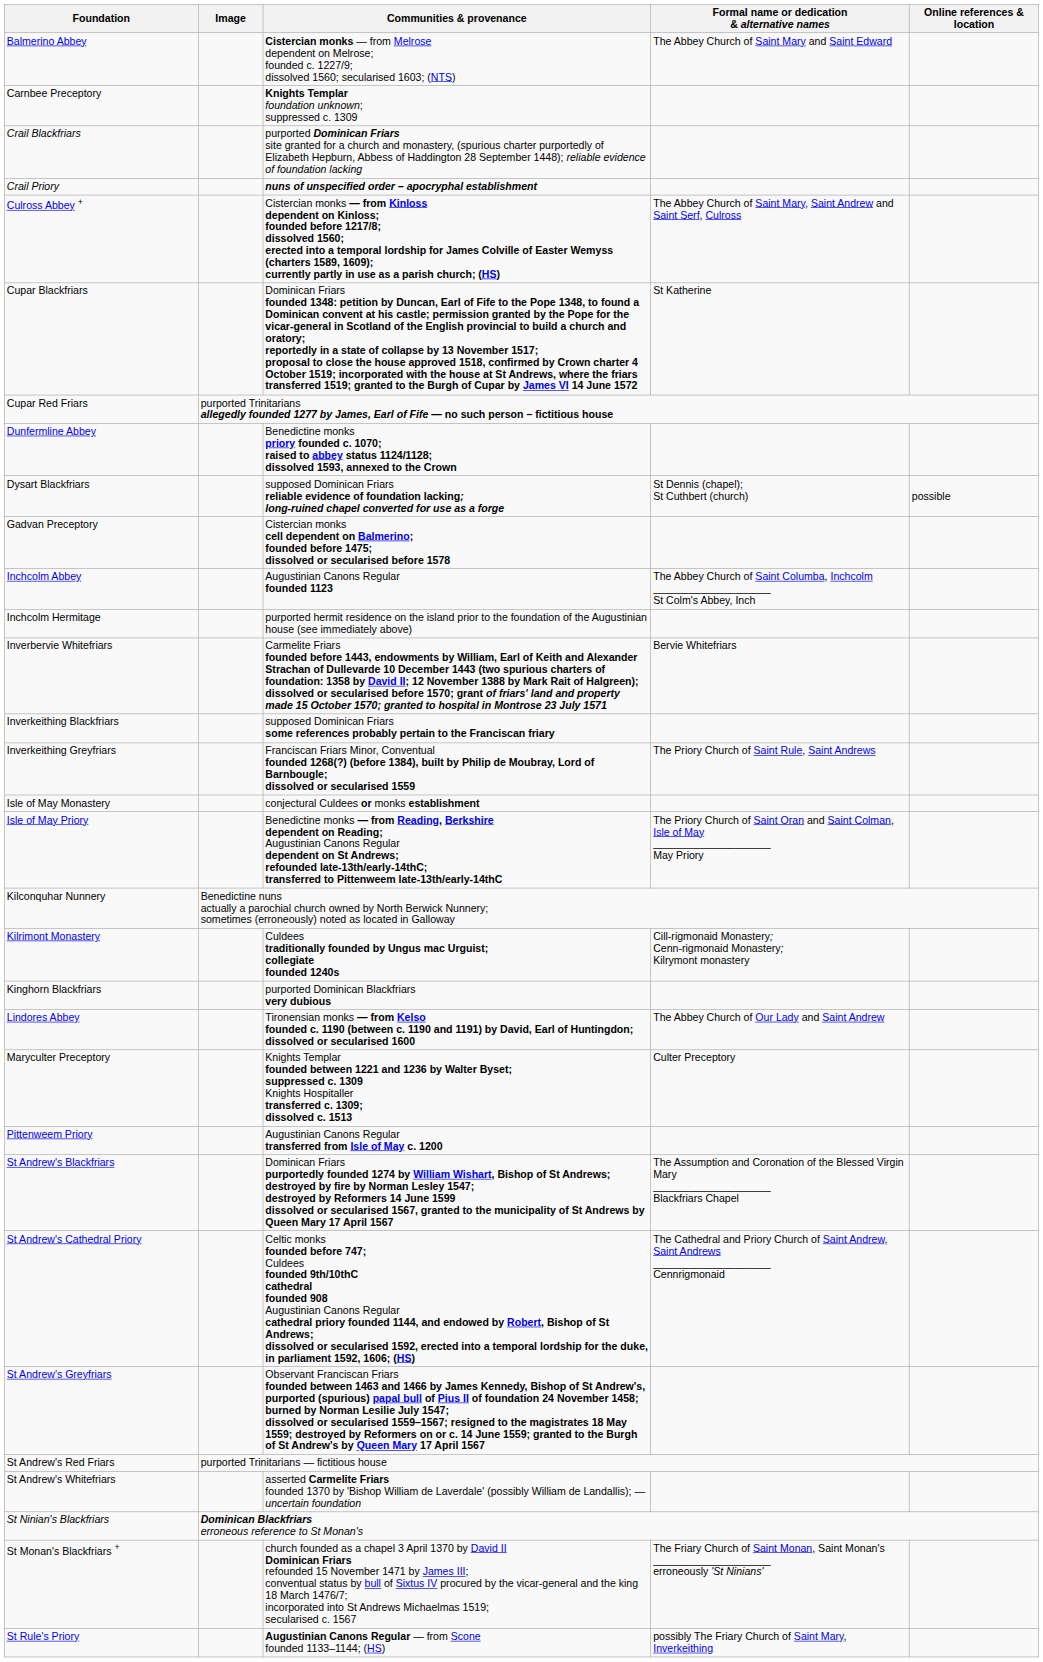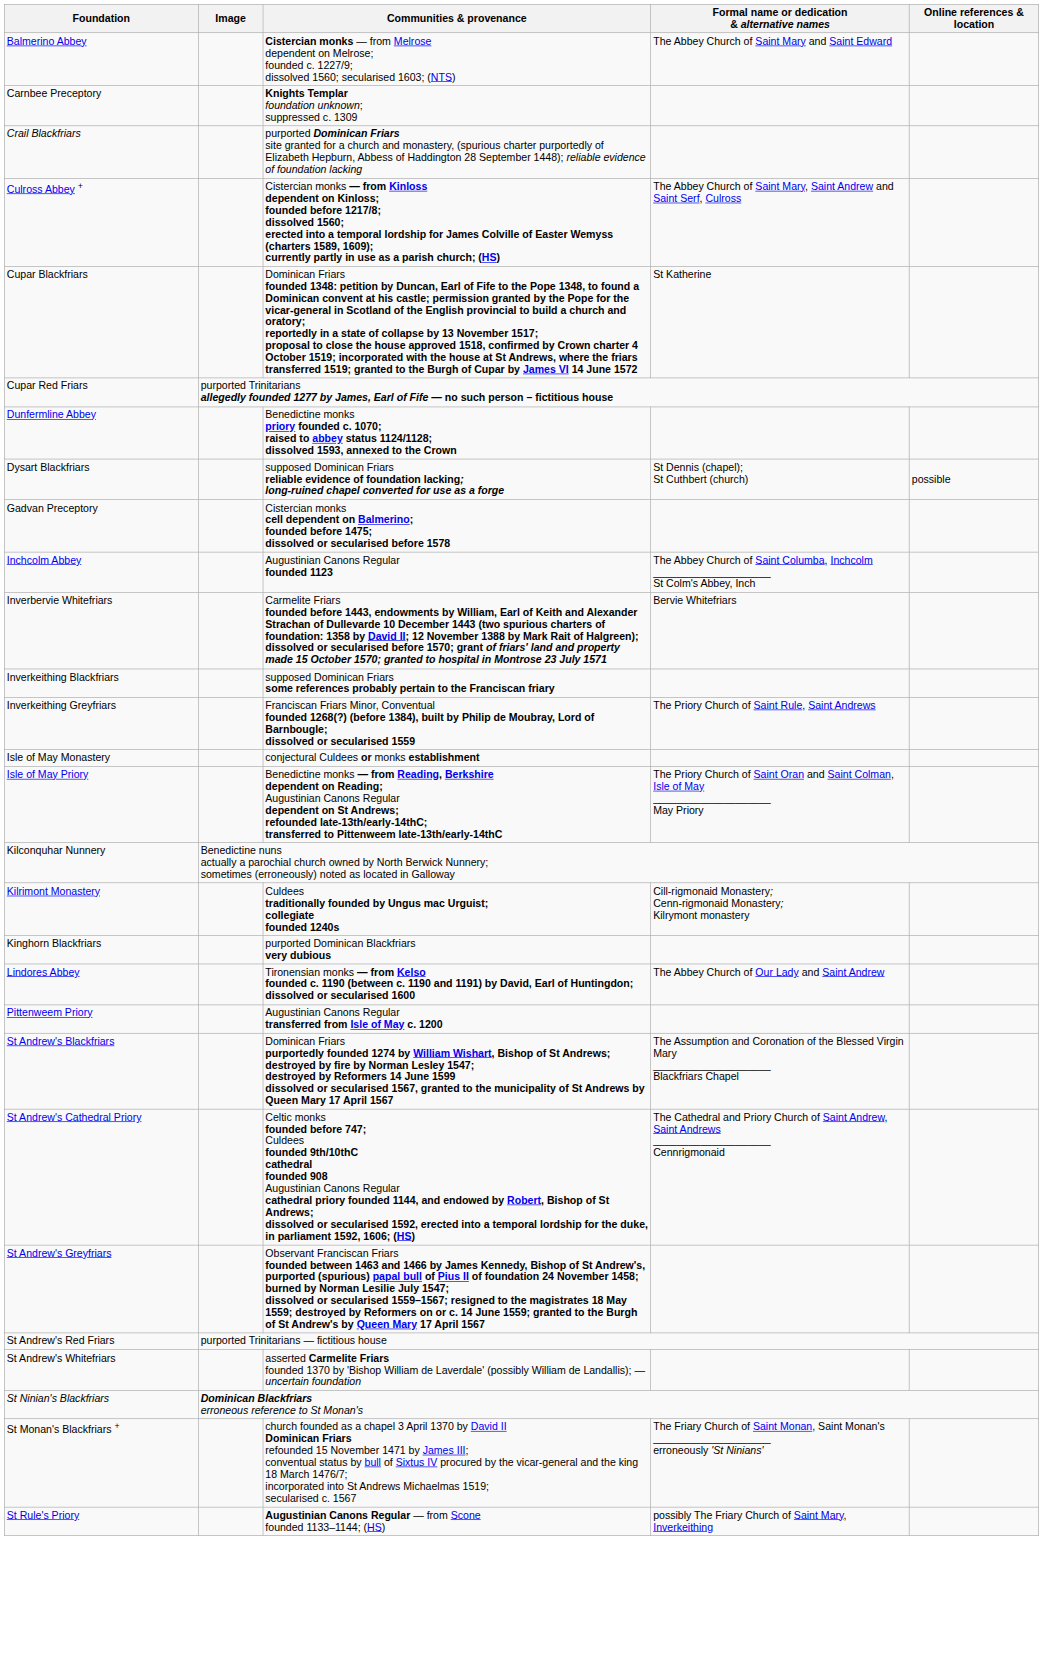 <table width=99% class="wikitable">
 <tr>
 <th width = 15%>Foundation</th>
 <th width = 5%>Image</th>
 <th width = 30%>Communities & provenance</th>
 <th width = 20%>Formal name or dedication <br>& <em>alternative names</em></th>
 <th width = 10%>Online references & location</th>
 </tr>
 <tr valign=top>
 <td><a href='#'>Balmerino Abbey</a></td>
 <td></td>
 <td><strong>Cistercian monks</strong> — from <a href='#'>Melrose</a><br>dependent on Melrose;<br>founded c. 1227/9;<br>dissolved 1560; secularised 1603; (<a href='#'>NTS</a>)</td>
 <td>The Abbey Church of <a href='#'>Saint Mary</a> and <a href='#'>Saint Edward</a></td>
 <td><br></td>
 </tr>
 <tr valign=top>
 <td>Carnbee Preceptory</td>
 <td></td>
 <td><strong>Knights Templar</strong><br><em>foundation unknown</em>;<br>suppressed c. 1309</td>
 <td></td>
 <td></td>
 </tr>
 <tr valign=top>
 <td><em>Crail Blackfriars</em></td>
 <td></td>
 <td>purported <strong><em>Dominican Friars</em></strong><br>site granted for a church and monastery, (spurious charter purportedly of Elizabeth Hepburn, Abbess of Haddington 28 September 1448); <em>reliable evidence of foundation lacking</em></td>
-<td></td>
-<td></td>
-</tr>
-<tr valign=top>
-<td><em>Crail Priory</em></td>
-<td></td>
-<td><strong><em>nuns<strong> of unspecified order – apocryphal establishment<em></td>
 <td></td>
 <td></td>
 </tr>
 <tr valign=top>
 <td><a href='#'>Culross Abbey</a> <sup>+</sup></td>
 <td></td>
 <td></strong>Cistercian monks<strong> — from <a href='#'>Kinloss</a><br>dependent on Kinloss;<br>founded before 1217/8;<br>dissolved 1560;<br>erected into a temporal lordship for James Colville of Easter Wemyss (charters 1589, 1609);<br>currently partly in use as a parish church; (<a href='#'>HS</a>)</td>
 <td>The Abbey Church of <a href='#'>Saint Mary</a>, <a href='#'>Saint Andrew</a> and <a href='#'>Saint Serf</a>, <a href='#'>Culross</a></td>
 <td><br></td>
 </tr>
 <tr valign=top>
 <td>Cupar Blackfriars</td>
 <td></td>
 <td></strong>Dominican Friars<strong><br>founded 1348: petition by Duncan, Earl of Fife to the Pope 1348, to found a Dominican convent at his castle; permission granted by the Pope for the vicar-general in Scotland of the English provincial to build a church and oratory;<br>reportedly in a state of collapse by 13 November 1517;<br>proposal to close the house approved 1518, confirmed by Crown charter 4 October 1519; incorporated with the house at St Andrews, where the friars transferred 1519; granted to the Burgh of Cupar by <a href='#'>James VI</a> 14 June 1572</td>
 <td>St Katherine</td>
 <td><br></td>
 </tr>
 <tr valign=top>
 <td></em>Cupar Red Friars<em></td>
 <td colspan=4>purported </em></strong>Trinitarians<strong><em><br>allegedly founded 1277 by James, Earl of Fife — </em>no such person – fictitious house<em></td>
 </tr>
 <tr valign=top>
 <td><a href='#'>Dunfermline Abbey</a></td>
 <td></td>
 <td></strong>Benedictine monks<strong><br><a href='#'>priory</a> founded c. 1070;<br>raised to <a href='#'>abbey</a> status 1124/1128;<br>dissolved 1593, annexed to the Crown</td>
 <td></td>
 <td><br></td>
 </tr>
 <tr valign=top>
 <td></em>Dysart Blackfriars<em></td>
 <td></td>
 <td>supposed </strong>Dominican Friars<strong><br></em>reliable evidence of foundation lacking<em>;<br>long-ruined chapel converted for use as a forge</td>
 <td>St Dennis (chapel);<br>St Cuthbert (church)</td>
 <td><br> </em>possible<em></td>
 </tr>
 <tr valign=top>
 <td>Gadvan Preceptory<br></td>
 <td></td>
 <td></strong>Cistercian monks<strong><br>cell dependent on <a href='#'>Balmerino</a>;<br>founded before 1475;<br>dissolved or secularised before 1578</td>
 <td></td>
 <td><br></td>
 </tr>
 <tr valign=top>
 <td><a href='#'>Inchcolm Abbey</a></td>
 <td></td>
 <td></strong>Augustinian Canons Regular<strong><br>founded 1123</td>
 <td>The Abbey Church of <a href='#'>Saint Columba</a>, <a href='#'>Inchcolm</a><br>____________________<br></em>St Colm's Abbey, Inch<em></td>
 <td><br></td>
-</tr>
-<tr valign=top>
-<td>Inchcolm Hermitage</td>
-<td></td>
-<td>purported hermit residence on the island prior to the foundation of the Augustinian house </em>(see immediately above)<em></td>
-<td></td>
-<td></td>
 </tr>
 <tr valign=top>
 <td>Inverbervie Whitefriars</td>
 <td></td>
 <td></strong>Carmelite Friars<strong><br>founded before 1443, endowments by William, Earl of Keith and Alexander Strachan of Dullevarde 10 December 1443 (two spurious charters of foundation: 1358 by <a href='#'>David II</a>; 12 November 1388 by Mark Rait of Halgreen);<br>dissolved or secularised before 1570; </em>grant<em> of friars' land and property made 15 October 1570; granted to hospital in Montrose 23 July 1571</td>
 <td></em>Bervie Whitefriars<em></td>
 <td></td>
 </tr>
 <tr valign=top>
 <td>Inverkeithing Blackfriars</td>
 <td></td>
 <td>supposed </strong>Dominican Friars<strong><br>some references probably pertain to the Franciscan friary</td>
 <td></td>
 <td><br></td>
 </tr>
 <tr valign=top>
 <td>Inverkeithing Greyfriars</td>
 <td></td>
 <td></strong>Franciscan Friars Minor, Conventual<strong><br>founded 1268(?) (before 1384), built by Philip de Moubray, Lord of Barnbougle;<br>dissolved or secularised 1559</td>
 <td>The Priory Church of <a href='#'>Saint Rule</a>, <a href='#'>Saint Andrews</a></td>
 <td><br></td>
 </tr>
 <tr valign=top>
 <td></em>Isle of May Monastery<em></td>
 <td></td>
 <td>conjectural </strong>Culdees<strong> or </strong>monks<strong> establishment</td>
 <td></td>
 <td></td>
 </tr>
 <tr valign=top>
 <td><a href='#'>Isle of May Priory</a></td>
 <td></td>
 <td></strong>Benedictine monks<strong> — from <a href='#'>Reading</a>, <a href='#'>Berkshire</a><br>dependent on Reading;<br></strong>Augustinian Canons Regular<strong><br>dependent on St Andrews;<br>refounded late-13th/early-14thC;<br>transferred to Pittenweem late-13th/early-14thC</td>
 <td>The Priory Church of <a href='#'>Saint Oran</a> and <a href='#'>Saint Colman</a>, <a href='#'>Isle of May</a><br>____________________<br></em>May Priory<em></td>
 <td><br></td>
 </tr>
 <tr valign=top>
 <td></em>Kilconquhar Nunnery<em></td>
 <td colspan=4>Benedictine nuns<br>actually a parochial church owned by North Berwick Nunnery;<br></em>sometimes (erroneously) noted as located in Galloway<em></td>
 </tr>
 <tr valign=top>
 <td><a href='#'>Kilrimont Monastery</a></td>
 <td></td>
 <td></strong>Culdees<strong><br>traditionally founded by Ungus mac Urguist;<br>collegiate<br>founded 1240s</td>
 <td></em>Cill-rigmonaid Monastery<em>;<br></em>Cenn-rigmonaid Monastery<em>;<br></em>Kilrymont monastery<em></td>
 <td><br></td>
 </tr>
 <tr valign=top>
 <td>Kinghorn Blackfriars</td>
 <td></td>
 <td>purported </strong>Dominican Blackfriars<strong><br></em>very dubious<em></td>
 <td></td>
 <td><br></td>
 </tr>
 <tr valign=top>
 <td><a href='#'>Lindores Abbey</a></td>
 <td></td>
 <td></strong>Tironensian monks<strong> — from <a href='#'>Kelso</a><br>founded c. 1190 (between c. 1190 and 1191) by David, Earl of Huntingdon;<br>dissolved or secularised 1600</td>
 <td>The Abbey Church of <a href='#'>Our Lady</a> and <a href='#'>Saint Andrew</a></td>
 <td><br></td>
 </tr>
 <tr valign=top>
-<td>Maryculter Preceptory</td>
-<td></td>
-<td></strong>Knights Templar<strong><br>founded between 1221 and 1236 by Walter Byset;<br>suppressed c. 1309<br></strong>Knights Hospitaller<strong><br>transferred c. 1309;<br>dissolved c. 1513</td>
-<td></em>Culter Preceptory<em></td>
-<td></td>
-</tr>
-<tr valign=top>
 <td><a href='#'>Pittenweem Priory</a></td>
 <td></td>
 <td></strong>Augustinian Canons Regular<strong><br>transferred from <a href='#'>Isle of May</a> c. 1200</td>
 <td></td>
 <td><br></td>
 </tr>
 <tr valign=top>
 <td><a href='#'>St Andrew's Blackfriars</a></td>
 <td></td>
 <td></strong>Dominican Friars<strong><br>purportedly founded 1274 by <a href='#'>William Wishart</a>, Bishop of St Andrews;<br>destroyed by fire by Norman Lesley 1547;<br>destroyed by Reformers 14 June 1599<br>dissolved or secularised 1567, granted to the municipality of St Andrews by Queen Mary 17 April 1567</td>
 <td>The Assumption and Coronation of the Blessed Virgin Mary<br>____________________<br></em>Blackfriars Chapel<em></td>
 <td><br></td>
 </tr>
 <tr valign=top>
 <td><a href='#'>St Andrew's Cathedral Priory</a></td>
 <td></td>
 <td></strong>Celtic monks<strong><br>founded before 747;<br></strong>Culdees<strong><br>founded 9th/10thC<br>cathedral<br>founded 908<br></strong>Augustinian Canons Regular<strong><br>cathedral priory founded 1144, and endowed by <a href='#'>Robert</a>, Bishop of St Andrews;<br>dissolved or secularised 1592, erected into a temporal lordship for the duke, in parliament 1592, 1606; (<a href='#'>HS</a>)</td>
 <td>The Cathedral and Priory Church of <a href='#'>Saint Andrew</a>, <a href='#'>Saint Andrews</a><br>____________________<br></em>Cennrigmonaid<em></td>
 <td><br></td>
 </tr>
 <tr valign=top>
 <td><a href='#'>St Andrew's Greyfriars</a></td>
 <td></td>
 <td></strong>Observant Franciscan Friars<strong><br>founded between 1463 and 1466 by James Kennedy, Bishop of St Andrew's, purported (spurious) <a href='#'>papal bull</a> of <a href='#'>Pius II</a> of foundation 24 November 1458;<br>burned by Norman Lesilie July 1547;<br>dissolved or secularised 1559–1567; resigned to the magistrates 18 May 1559; destroyed by Reformers on or c. 14 June 1559; granted to the Burgh of St Andrew's by <a href='#'>Queen Mary</a> 17 April 1567</td>
 <td></td>
 <td></td>
 </tr>
 <tr valign=top>
 <td>St Andrew's Red Friars</td>
 <td colspan=4>purported </em></strong>Trinitarians</strong> — fictitious house</em></td>
 </tr>
 <tr valign=top>
 <td>St Andrew's Whitefriars</td>
 <td></td>
 <td>asserted <strong>Carmelite Friars</strong><br>founded 1370 by 'Bishop William de Laverdale'  (possibly William de Landallis); — <em>uncertain foundation</em></td>
 <td></td>
 <td></td>
 </tr>
 <tr valign=top>
 <td><em>St Ninian's Blackfriars</em></td>
 <td colspan=4><strong><em>Dominican Blackfriars</em></strong><br><em>erroneous reference to St Monan's</em></td>
 </tr>
 <tr valign=top>
 <td>St Monan's Blackfriars <sup>+</sup></td>
 <td></td>
 <td>church founded as a chapel 3 April 1370 by <a href='#'>David II</a><br><strong>Dominican Friars</strong><br>refounded 15 November 1471 by <a href='#'>James III</a>;<br>conventual status by <a href='#'>bull</a> of <a href='#'>Sixtus IV</a> procured by the vicar-general and the king 18 March 1476/7;<br>incorporated into St Andrews Michaelmas 1519;<br>secularised c. 1567</td>
 <td>The Friary Church of <a href='#'>Saint Monan</a>, Saint Monan's<br>____________________<br>erroneously <em> 'St Ninians' </em></td>
 <td></td>
 </tr>
 <tr valign=top>
 <td><a href='#'>St Rule's Priory</a></td>
 <td></td>
 <td><strong>Augustinian Canons Regular</strong> — from <a href='#'>Scone</a><br>founded 1133–1144; (<a href='#'>HS</a>)</td>
 <td>possibly The Friary Church of <a href='#'>Saint Mary</a>, <a href='#'>Inverkeithing</a></td>
 <td><br></td>
 </tr>
 </table>
